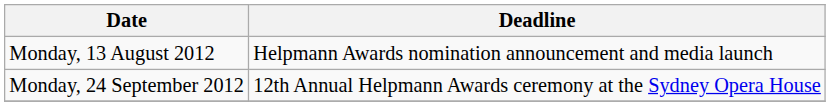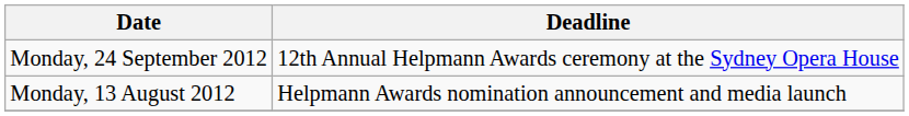 <table class="wikitable">
 <tr>
 <th>Date</th>
 <th>Deadline</th>
 </tr>
 <tr>
+<td>Monday, 24 September 2012</td>
+<td>12th Annual Helpmann Awards ceremony at the <a href='#'>Sydney Opera House</a></td>
+</tr>
+<tr>
 <td>Monday, 13 August 2012</td>
 <td>Helpmann Awards nomination announcement and media launch</td>
 </tr>
 <tr>
-<td>Monday, 24 September 2012</td>
-<td>12th Annual Helpmann Awards ceremony at the <a href='#'>Sydney Opera House</a></td>
-</tr>
-<tr>
 </tr>
 </table>
